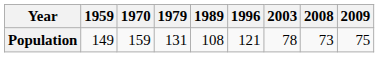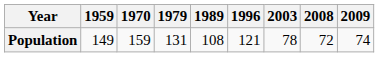 <table class="wikitable" style="text-align:right">
 <tr>
 <th>Year</th>
 <th>1959</th>
 <th>1970</th>
 <th>1979</th>
 <th>1989</th>
 <th>1996</th>
 <th>2003</th>
 <th>2008</th>
 <th>2009</th>
 </tr>
 <tr>
 <th>Population</th>
 <td>149</td>
 <td>159</td>
 <td>131</td>
 <td>108</td>
 <td>121</td>
 <td>78</td>
-<td>73</td>
-<td>75</td>
+<td>72</td>
+<td>74</td>
 </tr>
 </table>
